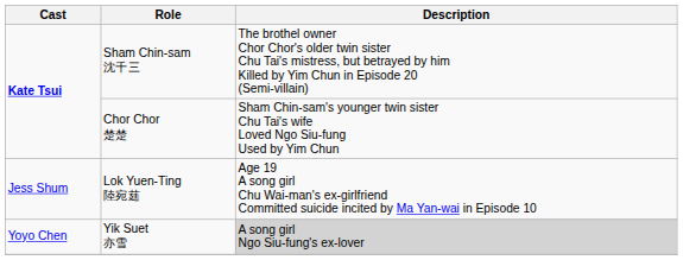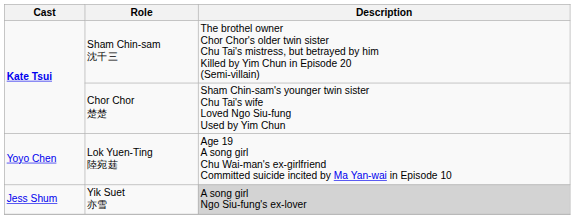 <table class="wikitable" width="70%">
 <tr>
 <th>Cast</th>
 <th>Role</th>
 <th>Description</th>
 </tr>
 <tr>
 <td rowspan="2"><strong><a href='#'>Kate Tsui</a></strong></td>
 <td>Sham Chin-sam<br>沈千三</td>
 <td>The brothel owner<br>Chor Chor's older twin sister<br>Chu Tai's mistress, but betrayed by him<br>Killed by Yim Chun in Episode 20<br>(Semi-villain)</td>
 </tr>
 <tr>
 <td>Chor Chor<br>楚楚</td>
 <td>Sham Chin-sam's younger twin sister<br>Chu Tai's wife<br>Loved Ngo Siu-fung<br>Used by Yim Chun</td>
 </tr>
 <tr>
-<td><a href='#'>Jess Shum</a></td>
+<td><a href='#'>Yoyo Chen</a></td>
 <td>Lok Yuen-Ting<br>陸宛莛</td>
 <td>Age 19<br>A song girl<br>Chu Wai-man's ex-girlfriend<br>Committed suicide incited by <a href='#'>Ma Yan-wai</a> in Episode 10</td>
 </tr>
 <tr>
-<td><a href='#'>Yoyo Chen</a></td>
+<td><a href='#'>Jess Shum</a></td>
 <td>Yik Suet<br>亦雪</td>
 <td style="background: lightgrey;">A song girl<br>Ngo Siu-fung's ex-lover</td>
 </tr>
 <tr>
 </tr>
 </table>
